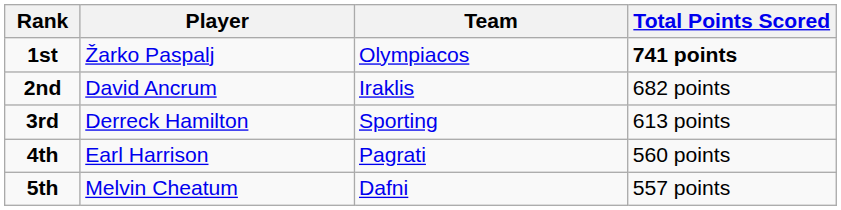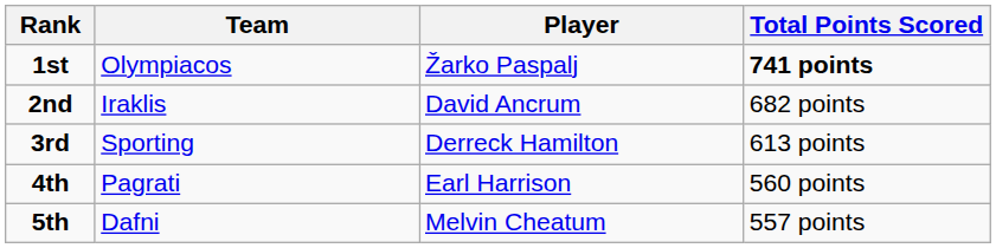 <table class="wikitable sortable">
 <tr>
 <th style="width:50px;">Rank</th>
+<th style="width:200px;">Team</th>
 <th style="width:200px;">Player</th>
-<th style="width:200px;">Team</th>
 <th style="width:150px;"><a href='#'>Total Points Scored</a></th>
 </tr>
 <tr>
 <td style="text-align:center;"><strong>1st</strong></td>
+<td><a href='#'>Olympiacos</a></td>
 <td> <a href='#'>Žarko Paspalj</a></td>
-<td><a href='#'>Olympiacos</a></td>
 <td><strong>741 points</strong></td>
 </tr>
 <tr>
 <td style="text-align:center;"><strong>2nd</strong></td>
+<td><a href='#'>Iraklis</a></td>
 <td> <a href='#'>David Ancrum</a></td>
-<td><a href='#'>Iraklis</a></td>
 <td>682 points</td>
 </tr>
 <tr>
 <td style="text-align:center;"><strong>3rd</strong></td>
+<td><a href='#'>Sporting</a></td>
 <td> <a href='#'>Derreck Hamilton</a></td>
-<td><a href='#'>Sporting</a></td>
 <td>613 points</td>
 </tr>
 <tr>
 <td style="text-align:center;"><strong>4th</strong></td>
+<td><a href='#'>Pagrati</a></td>
 <td> <a href='#'>Earl Harrison</a></td>
-<td><a href='#'>Pagrati</a></td>
 <td>560 points</td>
 </tr>
 <tr>
 <td style="text-align:center;"><strong>5th</strong></td>
+<td><a href='#'>Dafni</a></td>
 <td> <a href='#'>Melvin Cheatum</a></td>
-<td><a href='#'>Dafni</a></td>
 <td>557 points</td>
 </tr>
 </table>
